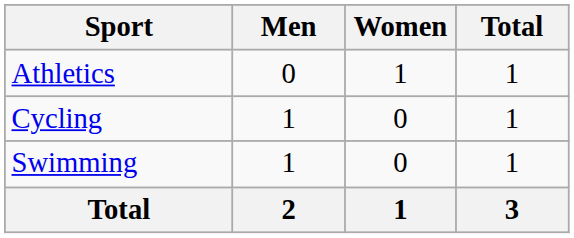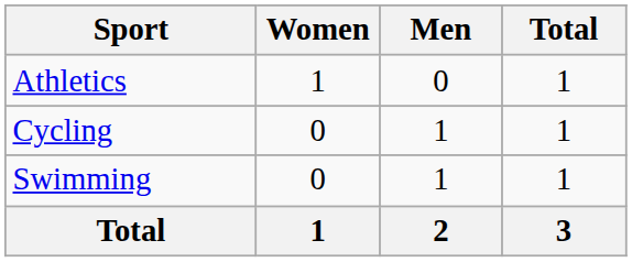 <table class="wikitable sortable" style="text-align:center;">
 <tr>
 <th width=120>Sport</th>
+<th width=55>Women</th>
 <th width=55>Men</th>
-<th width=55>Women</th>
 <th width=55>Total</th>
 </tr>
 <tr>
 <td align=left><a href='#'>Athletics</a></td>
+<td>1</td>
+<td>0</td>
+<td>1</td>
+</tr>
+<tr>
+<td align=left><a href='#'>Cycling</a></td>
 <td>0</td>
 <td>1</td>
 <td>1</td>
 </tr>
 <tr>
-<td align=left><a href='#'>Cycling</a></td>
-<td>1</td>
+<td align=left><a href='#'>Swimming</a></td>
 <td>0</td>
 <td>1</td>
-</tr>
-<tr>
-<td align=left><a href='#'>Swimming</a></td>
-<td>1</td>
-<td>0</td>
 <td>1</td>
 </tr>
 <tr>
 <th>Total</th>
+<th>1</th>
 <th>2</th>
-<th>1</th>
 <th>3</th>
 </tr>
 </table>
